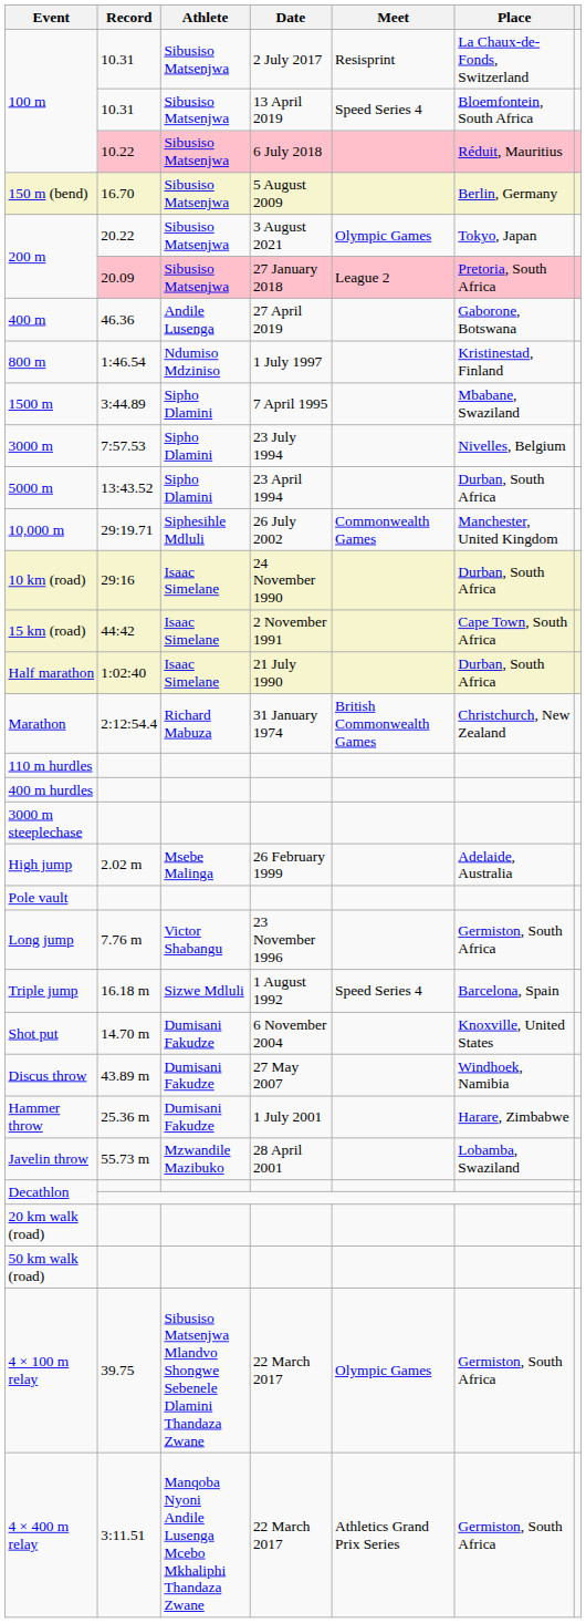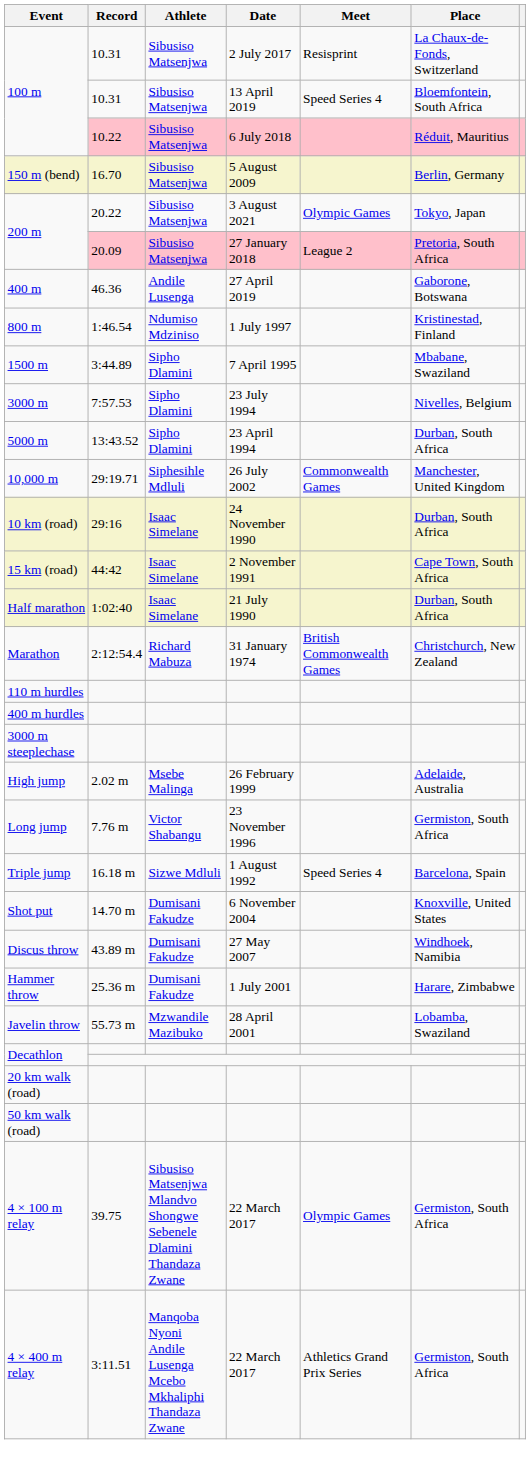 <table class="wikitable" style="font-size:95%; width: 95%;">
 <tr>
 <th>Event</th>
 <th>Record</th>
 <th>Athlete</th>
 <th>Date</th>
 <th>Meet</th>
 <th>Place</th>
 <th></th>
 </tr>
 <tr>
 <td rowspan=3><a href='#'>100 m</a></td>
 <td>10.31 </td>
 <td><a href='#'>Sibusiso Matsenjwa</a></td>
 <td>2 July 2017</td>
 <td>Resisprint</td>
 <td><a href='#'>La Chaux-de-Fonds</a>, Switzerland</td>
 <td></td>
 </tr>
 <tr>
 <td>10.31  </td>
 <td><a href='#'>Sibusiso Matsenjwa</a></td>
 <td>13 April 2019</td>
 <td>Speed Series 4</td>
 <td><a href='#'>Bloemfontein</a>, South Africa</td>
 <td></td>
 </tr>
 <tr style="background:pink">
 <td>10.22 </td>
 <td><a href='#'>Sibusiso Matsenjwa</a></td>
 <td>6 July 2018</td>
 <td></td>
 <td><a href='#'>Réduit</a>, Mauritius</td>
 <td></td>
 </tr>
 <tr style="background:#f6F5CE;">
 <td><a href='#'>150 m</a> (bend)</td>
 <td>16.70 </td>
 <td><a href='#'>Sibusiso Matsenjwa</a></td>
 <td>5 August 2009</td>
 <td></td>
 <td><a href='#'>Berlin</a>, Germany</td>
 <td></td>
 </tr>
 <tr>
 <td rowspan=2><a href='#'>200 m</a></td>
 <td>20.22 </td>
 <td><a href='#'>Sibusiso Matsenjwa</a></td>
 <td>3 August 2021</td>
 <td><a href='#'>Olympic Games</a></td>
 <td><a href='#'>Tokyo</a>, Japan</td>
 <td></td>
 </tr>
 <tr style="background:pink">
 <td>20.09  </td>
 <td><a href='#'>Sibusiso Matsenjwa</a></td>
 <td>27 January 2018</td>
 <td>League 2</td>
 <td><a href='#'>Pretoria</a>, South Africa</td>
 <td></td>
 </tr>
 <tr>
 <td><a href='#'>400 m</a></td>
 <td>46.36 </td>
 <td><a href='#'>Andile Lusenga</a></td>
 <td>27 April 2019</td>
 <td></td>
 <td><a href='#'>Gaborone</a>, Botswana</td>
 <td></td>
 </tr>
 <tr>
 <td><a href='#'>800 m</a></td>
 <td>1:46.54</td>
 <td><a href='#'>Ndumiso Mdziniso</a></td>
 <td>1 July 1997</td>
 <td></td>
 <td><a href='#'>Kristinestad</a>, Finland</td>
 <td></td>
 </tr>
 <tr>
 <td><a href='#'>1500 m</a></td>
 <td>3:44.89</td>
 <td><a href='#'>Sipho Dlamini</a></td>
 <td>7 April 1995</td>
 <td></td>
 <td><a href='#'>Mbabane</a>, Swaziland</td>
 <td></td>
 </tr>
 <tr>
 <td><a href='#'>3000 m</a></td>
 <td>7:57.53</td>
 <td><a href='#'>Sipho Dlamini</a></td>
 <td>23 July 1994</td>
 <td></td>
 <td><a href='#'>Nivelles</a>, Belgium</td>
 <td></td>
 </tr>
 <tr>
 <td><a href='#'>5000 m</a></td>
 <td>13:43.52</td>
 <td><a href='#'>Sipho Dlamini</a></td>
 <td>23 April 1994</td>
 <td></td>
 <td><a href='#'>Durban</a>, South Africa</td>
 <td></td>
 </tr>
 <tr>
 <td><a href='#'>10,000 m</a></td>
 <td>29:19.71</td>
 <td><a href='#'>Siphesihle Mdluli</a></td>
 <td>26 July 2002</td>
 <td><a href='#'>Commonwealth Games</a></td>
 <td><a href='#'>Manchester</a>, United Kingdom</td>
 <td></td>
 </tr>
 <tr style="background:#f6F5CE;">
 <td><a href='#'>10 km</a> (road)</td>
 <td>29:16</td>
 <td><a href='#'>Isaac Simelane</a></td>
 <td>24 November 1990</td>
 <td></td>
 <td><a href='#'>Durban</a>, South Africa</td>
 <td></td>
 </tr>
 <tr style="background:#f6F5CE;">
 <td><a href='#'>15 km</a> (road)</td>
 <td>44:42</td>
 <td><a href='#'>Isaac Simelane</a></td>
 <td>2 November 1991</td>
 <td></td>
 <td><a href='#'>Cape Town</a>, South Africa</td>
 <td></td>
 </tr>
 <tr style="background:#f6F5CE;">
 <td><a href='#'>Half marathon</a></td>
 <td>1:02:40</td>
 <td><a href='#'>Isaac Simelane</a></td>
 <td>21 July 1990</td>
 <td></td>
 <td><a href='#'>Durban</a>, South Africa</td>
 <td></td>
 </tr>
 <tr>
 <td><a href='#'>Marathon</a></td>
 <td>2:12:54.4</td>
 <td><a href='#'>Richard Mabuza</a></td>
 <td>31 January 1974</td>
 <td><a href='#'>British Commonwealth Games</a></td>
 <td><a href='#'>Christchurch</a>, New Zealand</td>
 <td></td>
 </tr>
 <tr>
 <td><a href='#'>110 m hurdles</a></td>
 <td></td>
 <td></td>
 <td></td>
 <td></td>
 <td></td>
 <td></td>
 </tr>
 <tr>
 <td><a href='#'>400 m hurdles</a></td>
 <td></td>
 <td></td>
 <td></td>
 <td></td>
 <td></td>
 <td></td>
 </tr>
 <tr>
 <td><a href='#'>3000 m steeplechase</a></td>
 <td></td>
 <td></td>
 <td></td>
 <td></td>
 <td></td>
 <td></td>
 </tr>
 <tr>
 <td><a href='#'>High jump</a></td>
 <td>2.02 m</td>
 <td><a href='#'>Msebe Malinga</a></td>
 <td>26 February 1999</td>
 <td></td>
 <td><a href='#'>Adelaide</a>, Australia</td>
 <td></td>
 </tr>
 <tr>
-<td><a href='#'>Pole vault</a></td>
-<td></td>
-<td></td>
-<td></td>
-<td></td>
-<td></td>
-<td></td>
-</tr>
-<tr>
 <td><a href='#'>Long jump</a></td>
 <td>7.76 m</td>
 <td><a href='#'>Victor Shabangu</a></td>
 <td>23 November 1996</td>
 <td></td>
 <td><a href='#'>Germiston</a>, South Africa</td>
 <td></td>
 </tr>
 <tr>
 <td><a href='#'>Triple jump</a></td>
 <td>16.18 m</td>
 <td><a href='#'>Sizwe Mdluli</a></td>
 <td>1 August 1992</td>
 <td>Speed Series 4</td>
 <td><a href='#'>Barcelona</a>, Spain</td>
 <td></td>
 </tr>
 <tr>
 <td><a href='#'>Shot put</a></td>
 <td>14.70 m</td>
 <td><a href='#'>Dumisani Fakudze</a></td>
 <td>6 November 2004</td>
 <td></td>
 <td><a href='#'>Knoxville</a>, United States</td>
 <td></td>
 </tr>
 <tr>
 <td><a href='#'>Discus throw</a></td>
 <td>43.89 m</td>
 <td><a href='#'>Dumisani Fakudze</a></td>
 <td>27 May 2007</td>
 <td></td>
 <td><a href='#'>Windhoek</a>, Namibia</td>
 <td></td>
 </tr>
 <tr>
 <td><a href='#'>Hammer throw</a></td>
 <td>25.36 m</td>
 <td><a href='#'>Dumisani Fakudze</a></td>
 <td>1 July 2001</td>
 <td></td>
 <td><a href='#'>Harare</a>, Zimbabwe</td>
 <td></td>
 </tr>
 <tr>
 <td><a href='#'>Javelin throw</a></td>
 <td>55.73 m</td>
 <td><a href='#'>Mzwandile Mazibuko</a></td>
 <td>28 April 2001</td>
 <td></td>
 <td><a href='#'>Lobamba</a>, Swaziland</td>
 <td></td>
 </tr>
 <tr>
 <td rowspan=2><a href='#'>Decathlon</a></td>
 <td></td>
 <td></td>
 <td></td>
 <td></td>
 <td></td>
 <td></td>
 </tr>
 <tr>
 <td colspan=5></td>
 <td></td>
 </tr>
 <tr>
 <td><a href='#'>20 km walk</a> (road)</td>
 <td></td>
 <td></td>
 <td></td>
 <td></td>
 <td></td>
 <td></td>
 </tr>
 <tr>
 <td><a href='#'>50 km walk</a> (road)</td>
 <td></td>
 <td></td>
 <td></td>
 <td></td>
 <td></td>
 <td></td>
 </tr>
 <tr>
 <td><a href='#'>4 × 100 m relay</a></td>
 <td>39.75 </td>
 <td><br><a href='#'>Sibusiso Matsenjwa</a><br><a href='#'>Mlandvo Shongwe</a><br><a href='#'>Sebenele Dlamini</a><br><a href='#'>Thandaza Zwane</a></td>
 <td>22 March 2017</td>
 <td><a href='#'>Olympic Games</a></td>
 <td><a href='#'>Germiston</a>, South Africa</td>
 <td></td>
 </tr>
 <tr>
 <td><a href='#'>4 × 400 m relay</a></td>
 <td>3:11.51 </td>
 <td><br><a href='#'>Manqoba Nyoni</a><br><a href='#'>Andile Lusenga</a><br><a href='#'>Mcebo Mkhaliphi</a><br><a href='#'>Thandaza Zwane</a></td>
 <td>22 March 2017</td>
 <td>Athletics Grand Prix Series</td>
 <td><a href='#'>Germiston</a>, South Africa</td>
 <td></td>
 </tr>
 </table>
